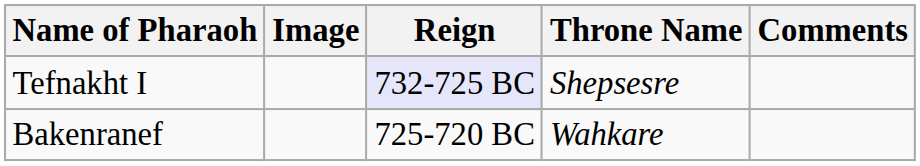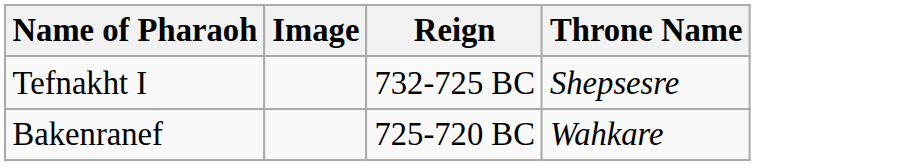 <table class="wikitable">
 <tr>
 <th>Name of Pharaoh</th>
 <th>Image</th>
 <th>Reign</th>
 <th>Throne Name</th>
-<th>Comments</th>
 </tr>
 <tr>
 <td>Tefnakht I</td>
 <td></td>
-<td style="background: lavender;">732-725 BC</td>
+<td>732-725 BC</td>
 <td><em>Shepsesre</em></td>
-<td></td>
 </tr>
 <tr>
 <td>Bakenranef</td>
 <td></td>
 <td>725-720 BC</td>
 <td><em>Wahkare</em></td>
-<td></td>
 </tr>
 </table>
